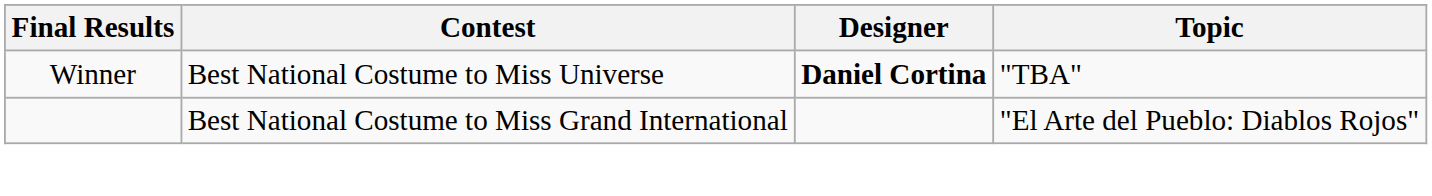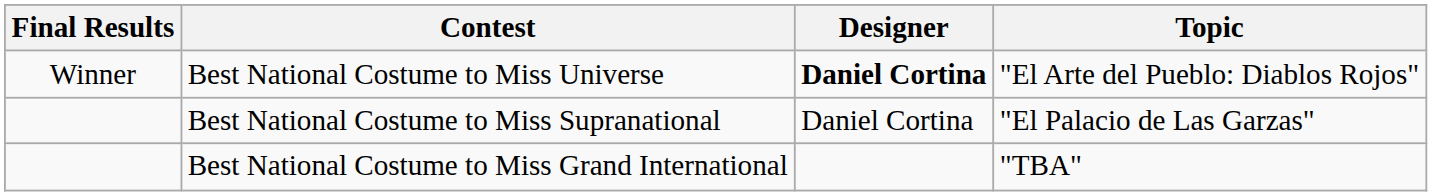 <table class="wikitable">
 <tr>
 <th>Final Results</th>
 <th>Contest</th>
 <th>Designer</th>
 <th>Topic</th>
 </tr>
 <tr>
 <td align="center">Winner</td>
 <td>Best National Costume to Miss Universe</td>
 <td><strong>Daniel Cortina</strong></td>
-<td>"TBA"</td>
+<td>"El Arte del Pueblo: Diablos Rojos"</td>
+</tr>
+<tr>
+<td></td>
+<td>Best National Costume to Miss Supranational</td>
+<td>Daniel Cortina</td>
+<td>"El Palacio de Las Garzas"</td>
 </tr>
 <tr>
 <td></td>
 <td>Best National Costume to Miss Grand International</td>
 <td></td>
-<td>"El Arte del Pueblo: Diablos Rojos"</td>
+<td>"TBA"</td>
 </tr>
 </table>
